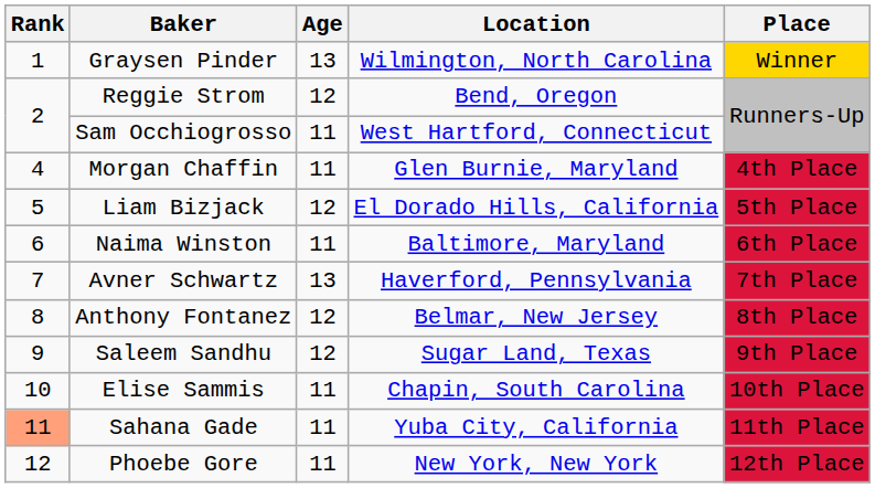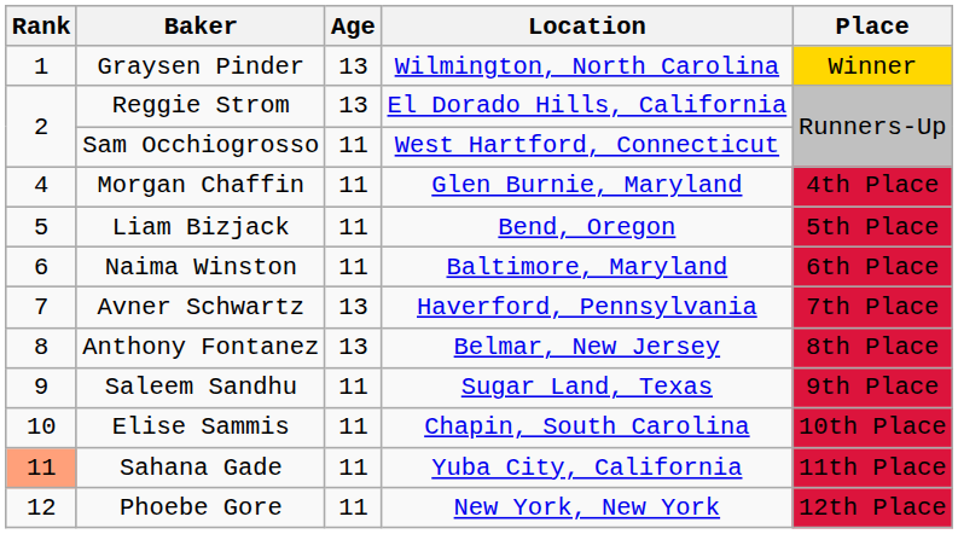 <table class="wikitable" style="text-align:center;">
 <tr>
 <th>Rank</th>
 <th>Baker</th>
 <th>Age</th>
 <th>Location</th>
 <th>Place</th>
 </tr>
 <tr>
 <td>1</td>
 <td>Graysen Pinder</td>
 <td>13</td>
 <td><a href='#'>Wilmington, North Carolina</a></td>
 <td style="background:gold;">Winner</td>
 </tr>
 <tr>
 <td rowspan="2">2</td>
 <td>Reggie Strom</td>
-<td>12</td>
-<td><a href='#'>Bend, Oregon</a></td>
+<td>13</td>
+<td><a href='#'>El Dorado Hills, California</a></td>
 <td rowspan="2" style="background:silver;">Runners-Up</td>
 </tr>
 <tr>
 <td>Sam Occhiogrosso</td>
 <td>11</td>
 <td><a href='#'>West Hartford, Connecticut</a></td>
 </tr>
 <tr>
 <td>4</td>
 <td>Morgan Chaffin</td>
 <td>11</td>
 <td><a href='#'>Glen Burnie, Maryland</a></td>
 <td Style="background:crimson;"><span>4th Place</span></td>
 </tr>
 <tr>
 <td>5</td>
 <td>Liam Bizjack</td>
-<td>12</td>
-<td><a href='#'>El Dorado Hills, California</a></td>
+<td>11</td>
+<td><a href='#'>Bend, Oregon</a></td>
 <td Style="background:crimson;"><span>5th Place</span></td>
 </tr>
 <tr>
 <td>6</td>
 <td>Naima Winston</td>
 <td>11</td>
 <td><a href='#'>Baltimore, Maryland</a></td>
 <td Style="background:crimson;"><span>6th Place</span></td>
 </tr>
 <tr>
 <td>7</td>
 <td>Avner Schwartz</td>
 <td>13</td>
 <td><a href='#'>Haverford, Pennsylvania</a></td>
 <td Style="background:crimson;"><span>7th Place</span></td>
 </tr>
 <tr>
 <td>8</td>
 <td>Anthony Fontanez</td>
-<td>12</td>
+<td>13</td>
 <td><a href='#'>Belmar, New Jersey</a></td>
 <td Style="background:crimson;"><span>8th Place</span></td>
 </tr>
 <tr>
 <td>9</td>
 <td>Saleem Sandhu</td>
-<td>12</td>
+<td>11</td>
 <td><a href='#'>Sugar Land, Texas</a></td>
 <td Style="background:crimson;"><span>9th Place</span></td>
 </tr>
 <tr>
 <td>10</td>
 <td>Elise Sammis</td>
 <td>11</td>
 <td><a href='#'>Chapin, South Carolina</a></td>
 <td Style="background:crimson;"><span>10th Place</span></td>
 </tr>
 <tr>
 <td style="background: lightsalmon;">11</td>
 <td>Sahana Gade</td>
 <td>11</td>
 <td><a href='#'>Yuba City, California</a></td>
 <td Style="background:crimson;"><span>11th Place</span></td>
 </tr>
 <tr>
 <td>12</td>
 <td>Phoebe Gore</td>
 <td>11</td>
 <td><a href='#'>New York, New York</a></td>
 <td Style="background:crimson;"><span>12th Place</span></td>
 </tr>
 </table>
